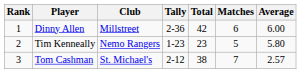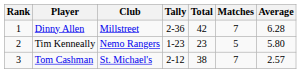 <table class="wikitable">
 <tr>
 <th>Rank</th>
 <th>Player</th>
 <th>Club</th>
 <th>Tally</th>
 <th>Total</th>
 <th>Matches</th>
 <th>Average</th>
 </tr>
 <tr>
 <td rowspan="1" style="text-align:center;">1</td>
 <td><a href='#'>Dinny Allen</a></td>
 <td><a href='#'>Millstreet</a></td>
 <td align=center>2-36</td>
 <td align=center>42</td>
-<td align=center>6</td>
-<td align=center>6.00</td>
+<td align=center>7</td>
+<td align=center>6.28</td>
 </tr>
 <tr>
 <td rowspan="1" style="text-align:center;">2</td>
 <td>Tim Kenneally</td>
 <td><a href='#'>Nemo Rangers</a></td>
 <td align=center>1-23</td>
 <td align=center>23</td>
 <td align=center>5</td>
 <td align=center>5.80</td>
 </tr>
 <tr>
 <td rowspan="1" style="text-align:center;">3</td>
 <td><a href='#'>Tom Cashman</a></td>
 <td><a href='#'>St. Michael's</a></td>
 <td align=center>2-12</td>
 <td align=center>38</td>
 <td align=center>7</td>
 <td align=center>2.57</td>
 </tr>
 </table>
